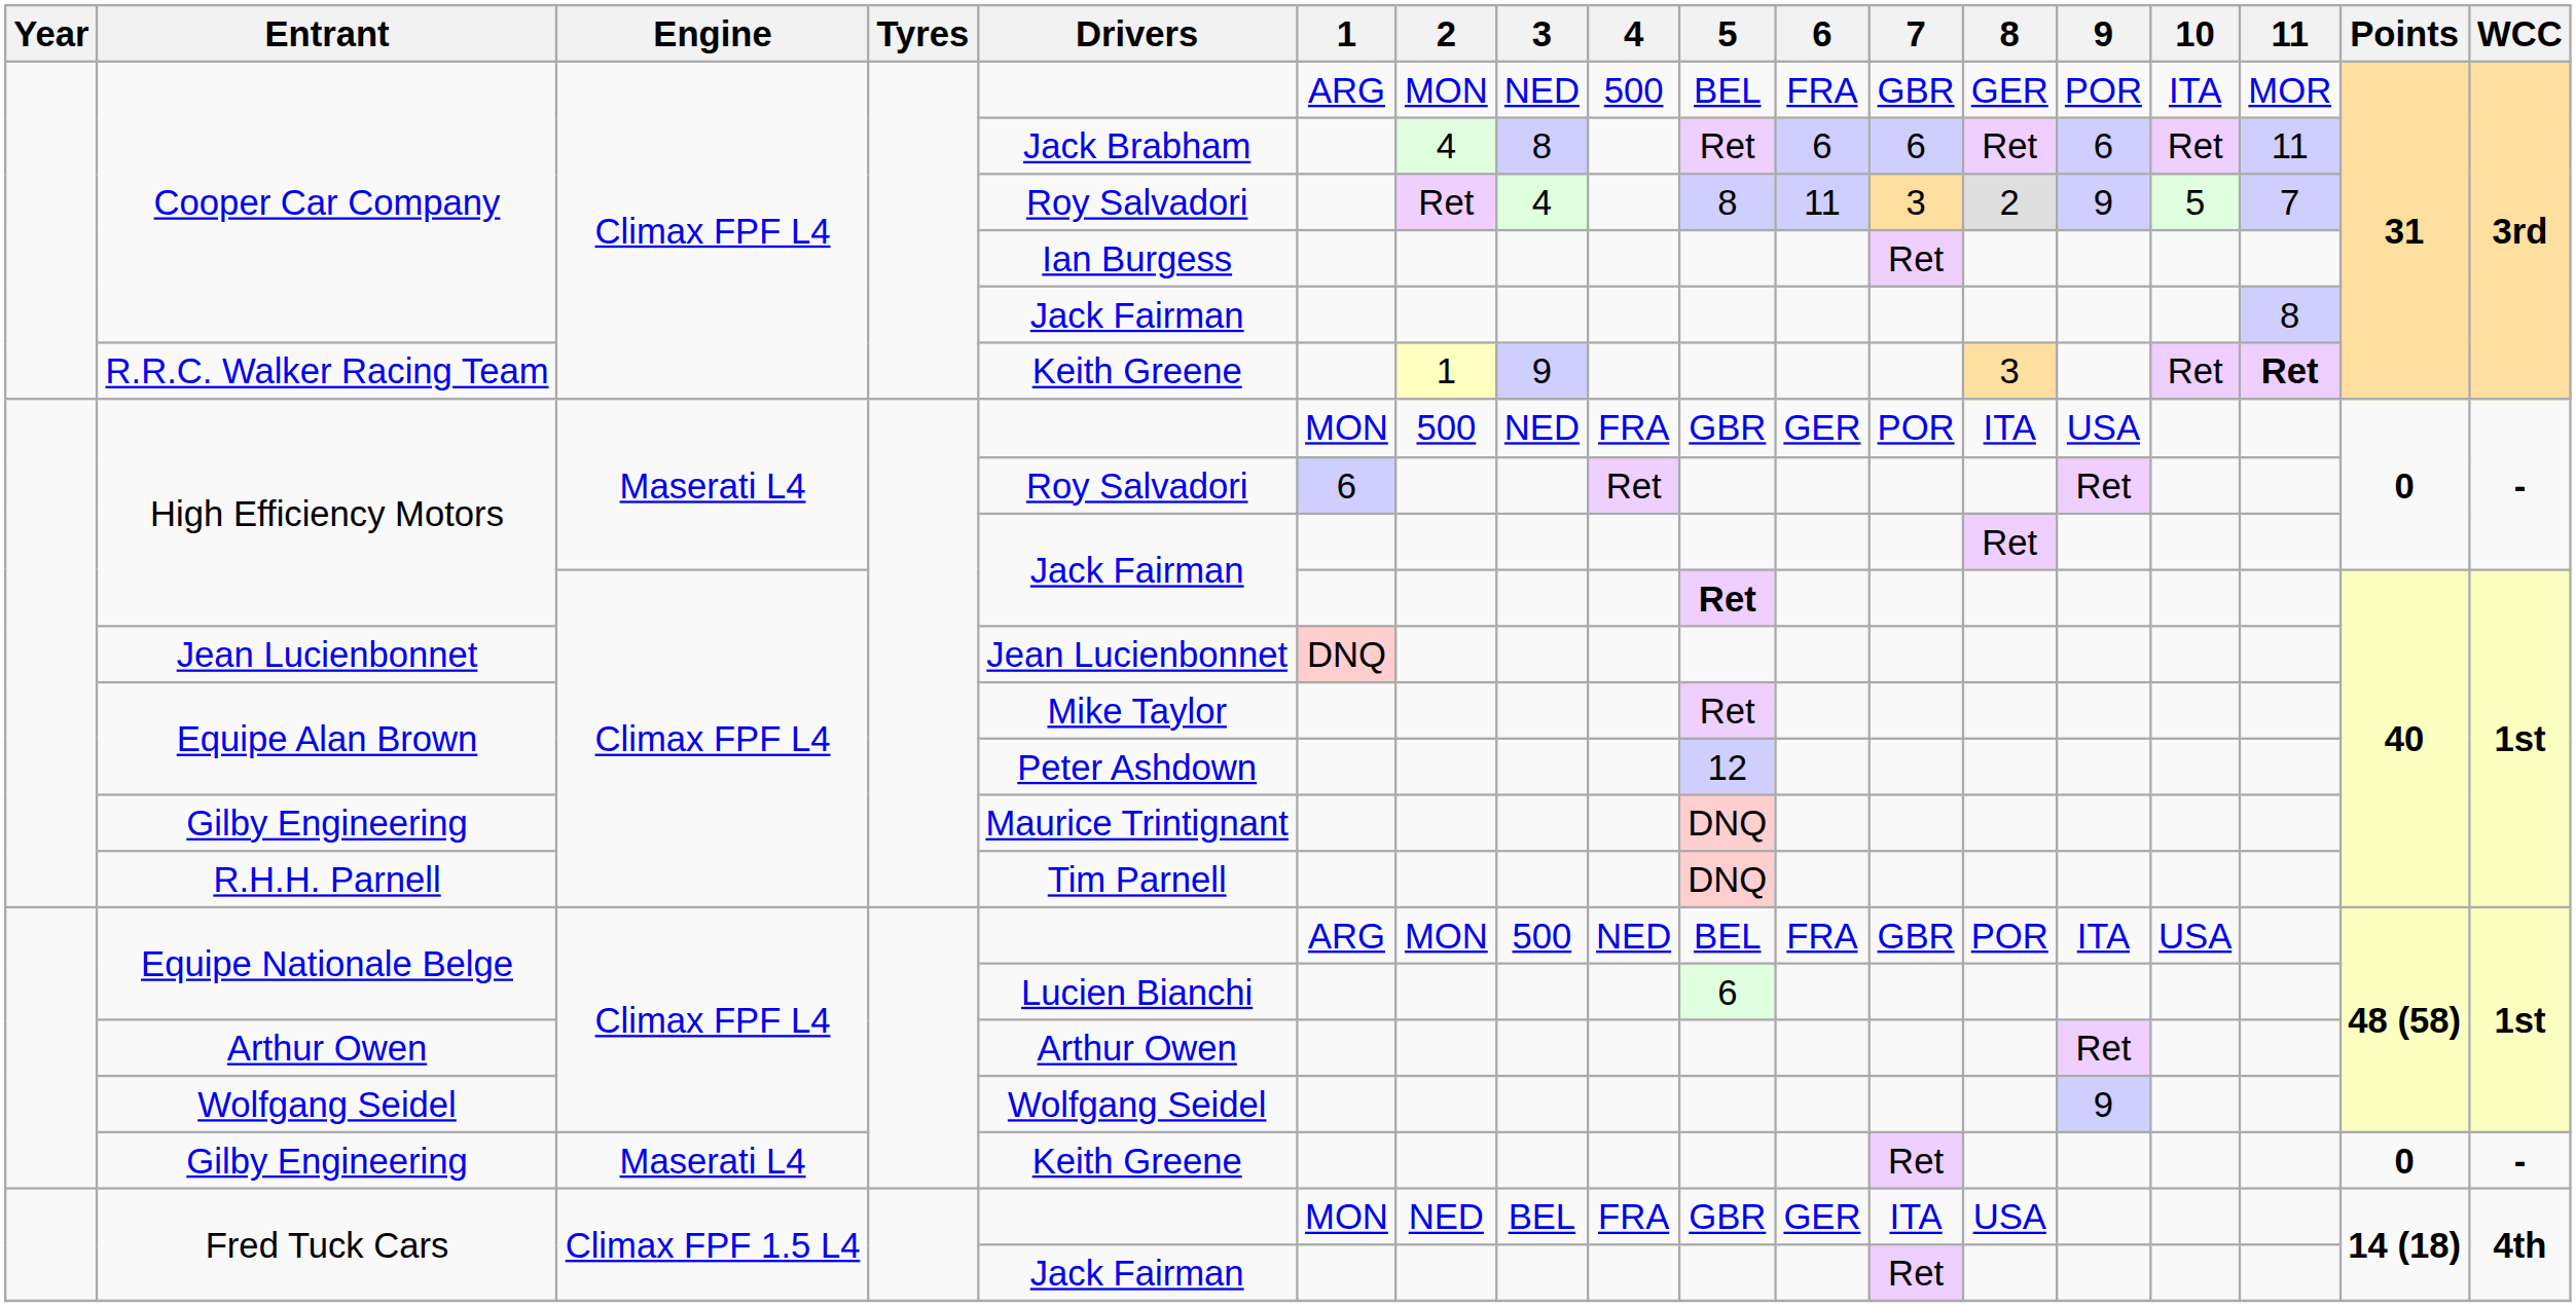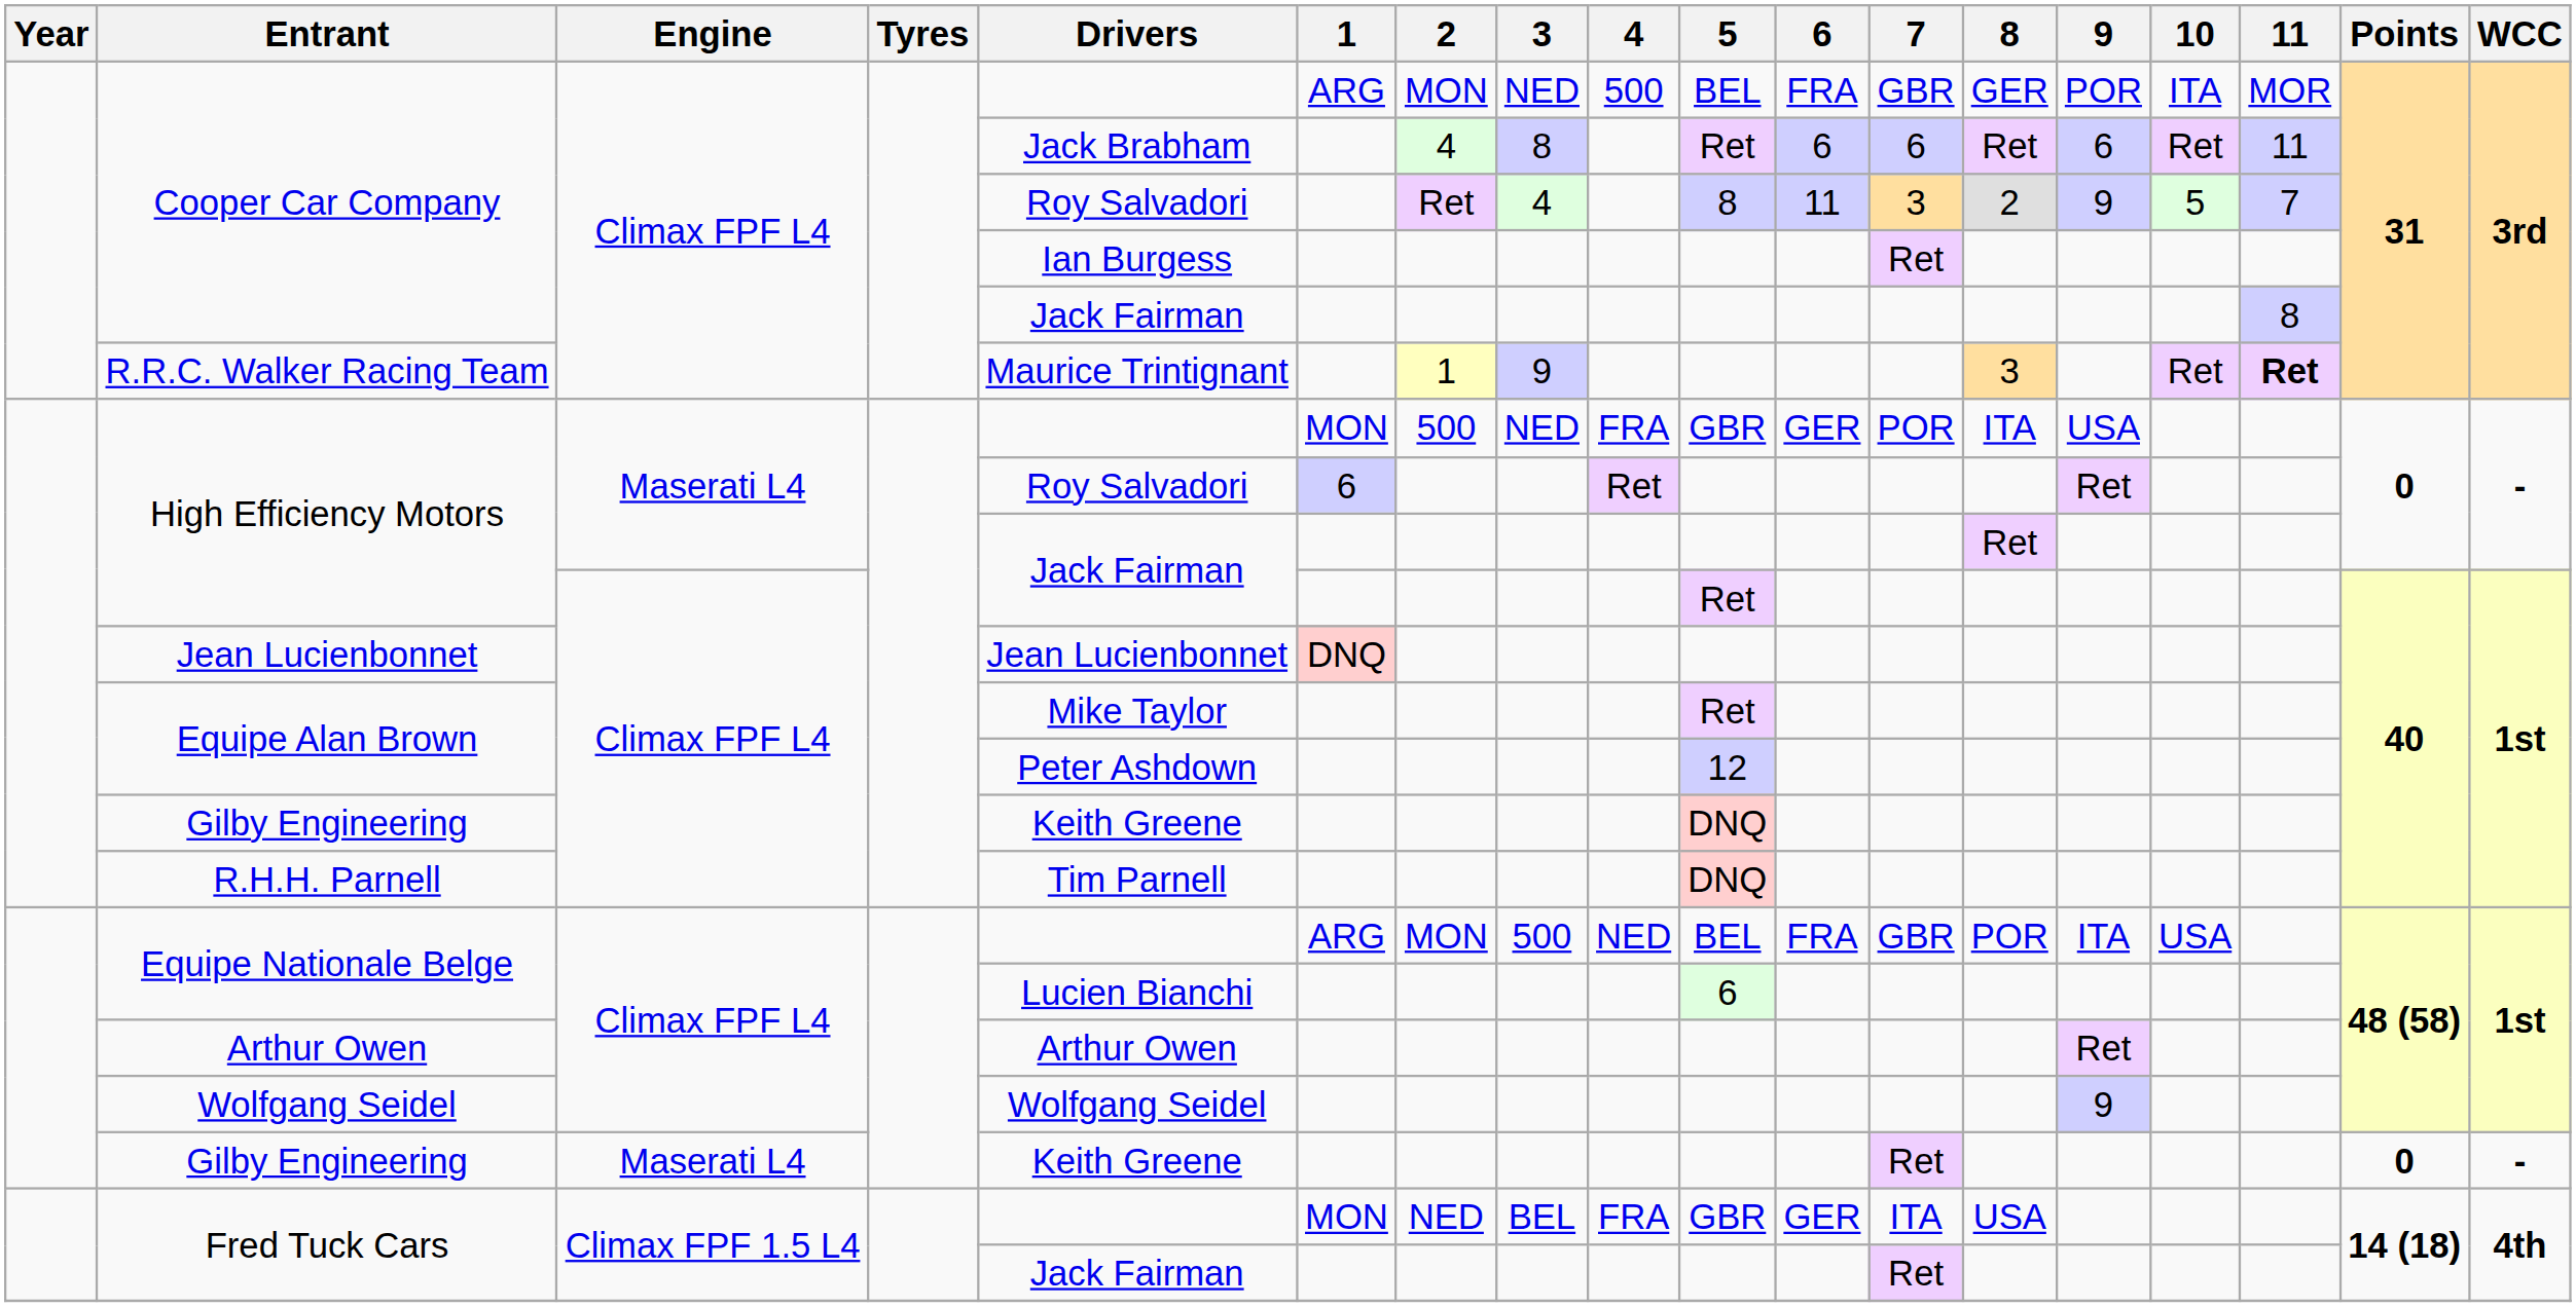 <table class="wikitable" style="text-align:center; font-size:95%">
 <tr>
 <th>Year</th>
 <th>Entrant</th>
 <th>Engine</th>
 <th>Tyres</th>
 <th>Drivers</th>
 <th>1</th>
 <th>2</th>
 <th>3</th>
 <th>4</th>
 <th>5</th>
 <th>6</th>
 <th>7</th>
 <th>8</th>
 <th>9</th>
 <th>10</th>
 <th>11</th>
 <th>Points</th>
 <th>WCC</th>
 </tr>
 <tr>
 <td rowspan="6"></td>
 <td rowspan="5"><a href='#'>Cooper Car Company</a></td>
 <td rowspan="6"><a href='#'>Climax FPF L4</a></td>
 <td rowspan="6"></td>
 <td></td>
 <td><a href='#'>ARG</a></td>
 <td><a href='#'>MON</a></td>
 <td><a href='#'>NED</a></td>
 <td><a href='#'>500</a></td>
 <td><a href='#'>BEL</a></td>
 <td><a href='#'>FRA</a></td>
 <td><a href='#'>GBR</a></td>
 <td><a href='#'>GER</a></td>
 <td><a href='#'>POR</a></td>
 <td><a href='#'>ITA</a></td>
 <td><a href='#'>MOR</a></td>
 <td rowspan="6" style="background:#ffdf9f;"><strong>31</strong></td>
 <td rowspan="6" style="background:#ffdf9f;"><strong>3rd</strong></td>
 </tr>
 <tr>
 <td><a href='#'>Jack Brabham</a></td>
 <td></td>
 <td style="background:#dfffdf;">4</td>
 <td style="background:#cfcfff;">8</td>
 <td></td>
 <td style="background:#efcfff;">Ret</td>
 <td style="background:#cfcfff;">6</td>
 <td style="background:#cfcfff;">6</td>
 <td style="background:#efcfff;">Ret</td>
 <td style="background:#cfcfff;">6</td>
 <td style="background:#efcfff;">Ret</td>
 <td style="background:#cfcfff;">11</td>
 </tr>
 <tr>
 <td><a href='#'>Roy Salvadori</a></td>
 <td></td>
 <td style="background:#efcfff;">Ret</td>
 <td style="background:#dfffdf;">4</td>
 <td></td>
 <td style="background:#cfcfff;">8</td>
 <td style="background:#cfcfff;">11</td>
 <td style="background:#ffdf9f;">3</td>
 <td style="background:#dfdfdf;">2</td>
 <td style="background:#cfcfff;">9</td>
 <td style="background:#dfffdf;">5</td>
 <td style="background:#cfcfff;">7</td>
 </tr>
 <tr>
 <td><a href='#'>Ian Burgess</a></td>
 <td></td>
 <td></td>
 <td></td>
 <td></td>
 <td></td>
 <td></td>
 <td style="background:#efcfff;">Ret</td>
 <td></td>
 <td></td>
 <td></td>
 <td></td>
 </tr>
 <tr>
 <td><a href='#'>Jack Fairman</a></td>
 <td></td>
 <td></td>
 <td></td>
 <td></td>
 <td></td>
 <td></td>
 <td></td>
 <td></td>
 <td></td>
 <td></td>
 <td style="background:#cfcfff;">8</td>
 </tr>
 <tr>
 <td><a href='#'>R.R.C. Walker Racing Team</a></td>
-<td><a href='#'>Keith Greene</a></td>
+<td><a href='#'>Maurice Trintignant</a></td>
 <td></td>
 <td style="background:#ffffbf;">1</td>
 <td style="background:#cfcfff;">9</td>
 <td></td>
 <td></td>
 <td></td>
 <td></td>
 <td style="background:#ffdf9f;">3</td>
 <td></td>
 <td style="background:#efcfff;">Ret</td>
 <td style="background:#efcfff;"><strong>Ret</strong></td>
 </tr>
 <tr>
 <td rowspan="9"></td>
 <td rowspan="4">High Efficiency Motors</td>
 <td rowspan="3"><a href='#'>Maserati L4</a></td>
 <td rowspan="9"></td>
 <td></td>
 <td><a href='#'>MON</a></td>
 <td><a href='#'>500</a></td>
 <td><a href='#'>NED</a></td>
 <td><a href='#'>FRA</a></td>
 <td><a href='#'>GBR</a></td>
 <td><a href='#'>GER</a></td>
 <td><a href='#'>POR</a></td>
 <td><a href='#'>ITA</a></td>
 <td><a href='#'>USA</a></td>
 <td></td>
 <td></td>
 <td rowspan="3"><strong>0</strong></td>
 <td rowspan="3"><strong>-</strong></td>
 </tr>
 <tr>
 <td><a href='#'>Roy Salvadori</a></td>
 <td style="background:#cfcfff;">6</td>
 <td></td>
 <td></td>
 <td style="background:#efcfff;">Ret</td>
 <td></td>
 <td></td>
 <td></td>
 <td></td>
 <td style="background:#efcfff;">Ret</td>
 <td></td>
 <td></td>
 </tr>
 <tr>
 <td rowspan="2"><a href='#'>Jack Fairman</a></td>
 <td></td>
 <td></td>
 <td></td>
 <td></td>
 <td></td>
 <td></td>
 <td></td>
 <td style="background:#efcfff;">Ret</td>
 <td></td>
 <td></td>
 <td></td>
 </tr>
 <tr>
 <td rowspan="6"><a href='#'>Climax FPF L4</a></td>
 <td></td>
 <td></td>
 <td></td>
 <td></td>
-<td style="background:#efcfff;"><strong>Ret</strong></td>
+<td style="background:#efcfff;">Ret</td>
 <td></td>
 <td></td>
 <td></td>
 <td></td>
 <td></td>
 <td></td>
 <td rowspan="6" style="background:#FBFFBF;"><strong>40</strong></td>
 <td rowspan="6" style="background:#FBFFBF;"><strong>1st</strong></td>
 </tr>
 <tr>
 <td><a href='#'>Jean Lucienbonnet</a></td>
 <td><a href='#'>Jean Lucienbonnet</a></td>
 <td style="background:#ffcfcf;">DNQ</td>
 <td></td>
 <td></td>
 <td></td>
 <td></td>
 <td></td>
 <td></td>
 <td></td>
 <td></td>
 <td></td>
 <td></td>
 </tr>
 <tr>
 <td rowspan = 2><a href='#'>Equipe Alan Brown</a></td>
 <td><a href='#'>Mike Taylor</a></td>
 <td></td>
 <td></td>
 <td></td>
 <td></td>
 <td style="background:#efcfff;">Ret</td>
 <td></td>
 <td></td>
 <td></td>
 <td></td>
 <td></td>
 <td></td>
 </tr>
 <tr>
 <td><a href='#'>Peter Ashdown</a></td>
 <td></td>
 <td></td>
 <td></td>
 <td></td>
 <td style="background:#cfcfff;">12</td>
 <td></td>
 <td></td>
 <td></td>
 <td></td>
 <td></td>
 <td></td>
 </tr>
 <tr>
 <td><a href='#'>Gilby Engineering</a></td>
-<td><a href='#'>Maurice Trintignant</a></td>
+<td><a href='#'>Keith Greene</a></td>
 <td></td>
 <td></td>
 <td></td>
 <td></td>
 <td style="background:#ffcfcf;">DNQ</td>
 <td></td>
 <td></td>
 <td></td>
 <td></td>
 <td></td>
 <td></td>
 </tr>
 <tr>
 <td><a href='#'>R.H.H. Parnell</a></td>
 <td><a href='#'>Tim Parnell</a></td>
 <td></td>
 <td></td>
 <td></td>
 <td></td>
 <td style="background:#ffcfcf;">DNQ</td>
 <td></td>
 <td></td>
 <td></td>
 <td></td>
 <td></td>
 <td></td>
 </tr>
 <tr>
 <td rowspan="5"></td>
 <td rowspan="2"><a href='#'>Equipe Nationale Belge</a></td>
 <td rowspan="4"><a href='#'>Climax FPF L4</a></td>
 <td rowspan="5"></td>
 <td></td>
 <td><a href='#'>ARG</a></td>
 <td><a href='#'>MON</a></td>
 <td><a href='#'>500</a></td>
 <td><a href='#'>NED</a></td>
 <td><a href='#'>BEL</a></td>
 <td><a href='#'>FRA</a></td>
 <td><a href='#'>GBR</a></td>
 <td><a href='#'>POR</a></td>
 <td><a href='#'>ITA</a></td>
 <td><a href='#'>USA</a></td>
 <td></td>
 <td rowspan="4" style="background:#FBFFBF;"><strong>48 (58)</strong></td>
 <td rowspan="4" style="background:#FBFFBF;"><strong>1st</strong></td>
 </tr>
 <tr>
 <td><a href='#'>Lucien Bianchi</a></td>
 <td></td>
 <td></td>
 <td></td>
 <td></td>
 <td style="background:#dfffdf;">6</td>
 <td></td>
 <td></td>
 <td></td>
 <td></td>
 <td></td>
 <td></td>
 </tr>
 <tr>
 <td><a href='#'>Arthur Owen</a></td>
 <td><a href='#'>Arthur Owen</a></td>
 <td></td>
 <td></td>
 <td></td>
 <td></td>
 <td></td>
 <td></td>
 <td></td>
 <td></td>
 <td style="background:#efcfff;">Ret</td>
 <td></td>
 <td></td>
 </tr>
 <tr>
 <td><a href='#'>Wolfgang Seidel</a></td>
 <td><a href='#'>Wolfgang Seidel</a></td>
 <td></td>
 <td></td>
 <td></td>
 <td></td>
 <td></td>
 <td></td>
 <td></td>
 <td></td>
 <td style="background:#cfcfff;">9</td>
 <td></td>
 <td></td>
 </tr>
 <tr>
 <td><a href='#'>Gilby Engineering</a></td>
 <td><a href='#'>Maserati L4</a></td>
 <td><a href='#'>Keith Greene</a></td>
 <td></td>
 <td></td>
 <td></td>
 <td></td>
 <td></td>
 <td></td>
 <td style="background:#efcfff;">Ret</td>
 <td></td>
 <td></td>
 <td></td>
 <td></td>
 <td><strong>0</strong></td>
 <td><strong>-</strong></td>
 </tr>
 <tr>
 <td rowspan="2"></td>
 <td rowspan="2">Fred Tuck Cars</td>
 <td rowspan="2"><a href='#'>Climax FPF 1.5 L4</a></td>
 <td rowspan="2"></td>
 <td></td>
 <td><a href='#'>MON</a></td>
 <td><a href='#'>NED</a></td>
 <td><a href='#'>BEL</a></td>
 <td><a href='#'>FRA</a></td>
 <td><a href='#'>GBR</a></td>
 <td><a href='#'>GER</a></td>
 <td><a href='#'>ITA</a></td>
 <td><a href='#'>USA</a></td>
 <td></td>
 <td></td>
 <td></td>
 <td rowspan = 2><strong>14 (18)</strong></td>
 <td rowspan = 2><strong>4th</strong></td>
 </tr>
 <tr>
 <td><a href='#'>Jack Fairman</a></td>
 <td></td>
 <td></td>
 <td></td>
 <td></td>
 <td></td>
 <td></td>
 <td style="background:#efcfff;">Ret</td>
 <td></td>
 <td></td>
 <td></td>
 <td></td>
 </tr>
 <tr>
 </tr>
 </table>
